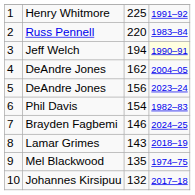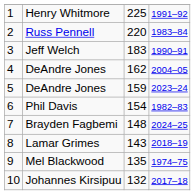 <table class="wikitable">
 <tr>
 </tr>
 <tr>
 <td>1</td>
 <td>Henry Whitmore</td>
 <td>225</td>
 <td style="font-size:80%;"><a href='#'>1991–92</a></td>
 </tr>
 <tr>
 <td>2</td>
 <td><a href='#'>Russ Pennell</a></td>
 <td>220</td>
 <td style="font-size:80%;"><a href='#'>1983–84</a></td>
 </tr>
 <tr>
 <td>3</td>
 <td>Jeff Welch</td>
-<td>194</td>
-<td style="background: lightyellow; font-size:80%;"><a href='#'>1990–91</a></td>
+<td>183</td>
+<td style="font-size:80%;"><a href='#'>1990–91</a></td>
 </tr>
 <tr>
 <td>4</td>
 <td>DeAndre Jones</td>
 <td>162</td>
 <td style="font-size:80%;"><a href='#'>2004–05</a></td>
 </tr>
 <tr>
 <td>5</td>
 <td>DeAndre Jones</td>
-<td>156</td>
+<td>159</td>
 <td style="font-size:80%;"><a href='#'>2023–24</a></td>
 </tr>
 <tr>
 <td>6</td>
 <td>Phil Davis</td>
 <td>154</td>
 <td style="font-size:80%;"><a href='#'>1982–83</a></td>
 </tr>
 <tr>
 <td>7</td>
 <td>Brayden Fagbemi</td>
-<td>146</td>
+<td>148</td>
 <td style="font-size:80%;"><a href='#'>2024–25</a></td>
 </tr>
 <tr>
 <td>8</td>
 <td>Lamar Grimes</td>
 <td>143</td>
 <td style="font-size:80%;"><a href='#'>2018–19</a></td>
 </tr>
 <tr>
 <td>9</td>
 <td>Mel Blackwood</td>
 <td>135</td>
 <td style="font-size:80%;"><a href='#'>1974–75</a></td>
 </tr>
 <tr>
 <td>10</td>
 <td>Johannes Kirsipuu</td>
 <td>132</td>
 <td style="font-size:80%;"><a href='#'>2017–18</a></td>
 </tr>
 </table>
